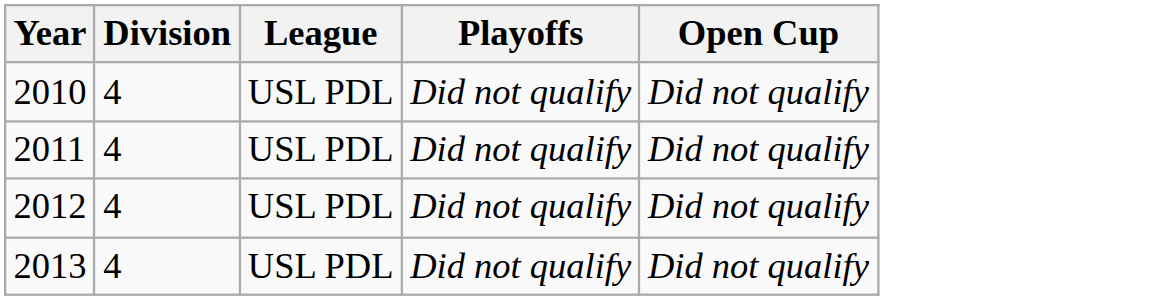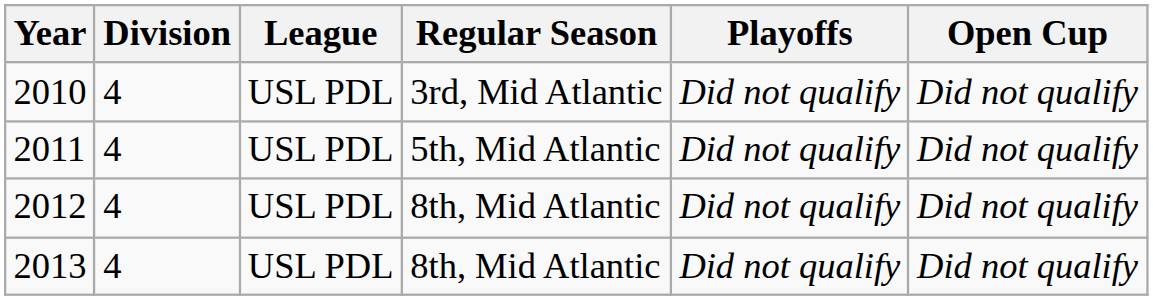 <table class="wikitable">
 <tr>
 <th>Year</th>
 <th>Division</th>
 <th>League</th>
+<th>Regular Season</th>
 <th>Playoffs</th>
 <th>Open Cup</th>
 </tr>
 <tr>
 <td>2010</td>
 <td>4</td>
 <td>USL PDL</td>
+<td>3rd, Mid Atlantic</td>
 <td><em>Did not qualify</em></td>
 <td><em>Did not qualify</em></td>
 </tr>
 <tr>
 <td>2011</td>
 <td>4</td>
 <td>USL PDL</td>
+<td>5th, Mid Atlantic</td>
 <td><em>Did not qualify</em></td>
 <td><em>Did not qualify</em></td>
 </tr>
 <tr>
 <td>2012</td>
 <td>4</td>
 <td>USL PDL</td>
+<td>8th, Mid Atlantic</td>
 <td><em>Did not qualify</em></td>
 <td><em>Did not qualify</em></td>
 </tr>
 <tr>
 <td>2013</td>
 <td>4</td>
 <td>USL PDL</td>
+<td>8th, Mid Atlantic</td>
 <td><em>Did not qualify</em></td>
 <td><em>Did not qualify</em></td>
 </tr>
 </table>
